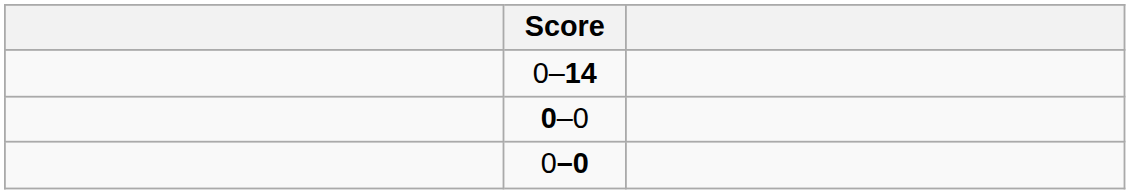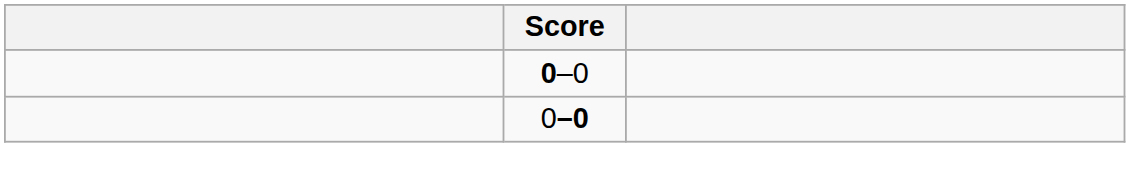 <table class="wikitable" style="text-align: center;">
 <tr>
 <th width=270></th>
 <th width=60>Score</th>
 <th width=270></th>
-</tr>
-<tr>
-<td align=left></td>
-<td>0–<strong>14</strong></td>
-<td align=left><strong></strong></td>
 </tr>
 <tr>
 <td align=left><strong></strong></td>
 <td><strong>0</strong>–0</td>
 <td align=left></td>
 </tr>
 <tr>
 <td align=left><strong></td>
 <td></strong>0<strong>–0</td>
 <td align=left></td>
 </tr>
 </table>
